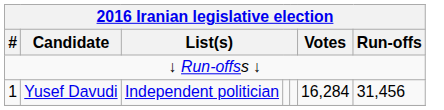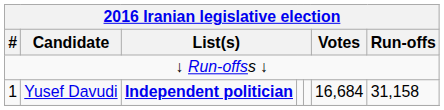 <table class=wikitable style=text-align:left>
 <tr>
 <th colspan="7" align=center><a href='#'>2016 Iranian legislative election</a></th>
 </tr>
 <tr>
 <th>#</th>
 <th>Candidate</th>
 <th colspan="3">List(s)</th>
 <th>Votes</th>
 <th>Run-offs</th>
 </tr>
 <tr>
 <td colspan="7" align=center>↓ <em><a href='#'>Run-offs</a>s</em> ↓</td>
 </tr>
 <tr>
 <td>1</td>
 <td><a href='#'>Yusef Davudi</a></td>
-<td><a href='#'>Independent politician</a></td>
+<td><strong><a href='#'>Independent politician</a></strong></td>
 <td></td>
 <td></td>
-<td>16,284</td>
-<td>31,456</td>
+<td>16,684</td>
+<td>31,158</td>
 </tr>
 <tr>
 </tr>
 </table>
